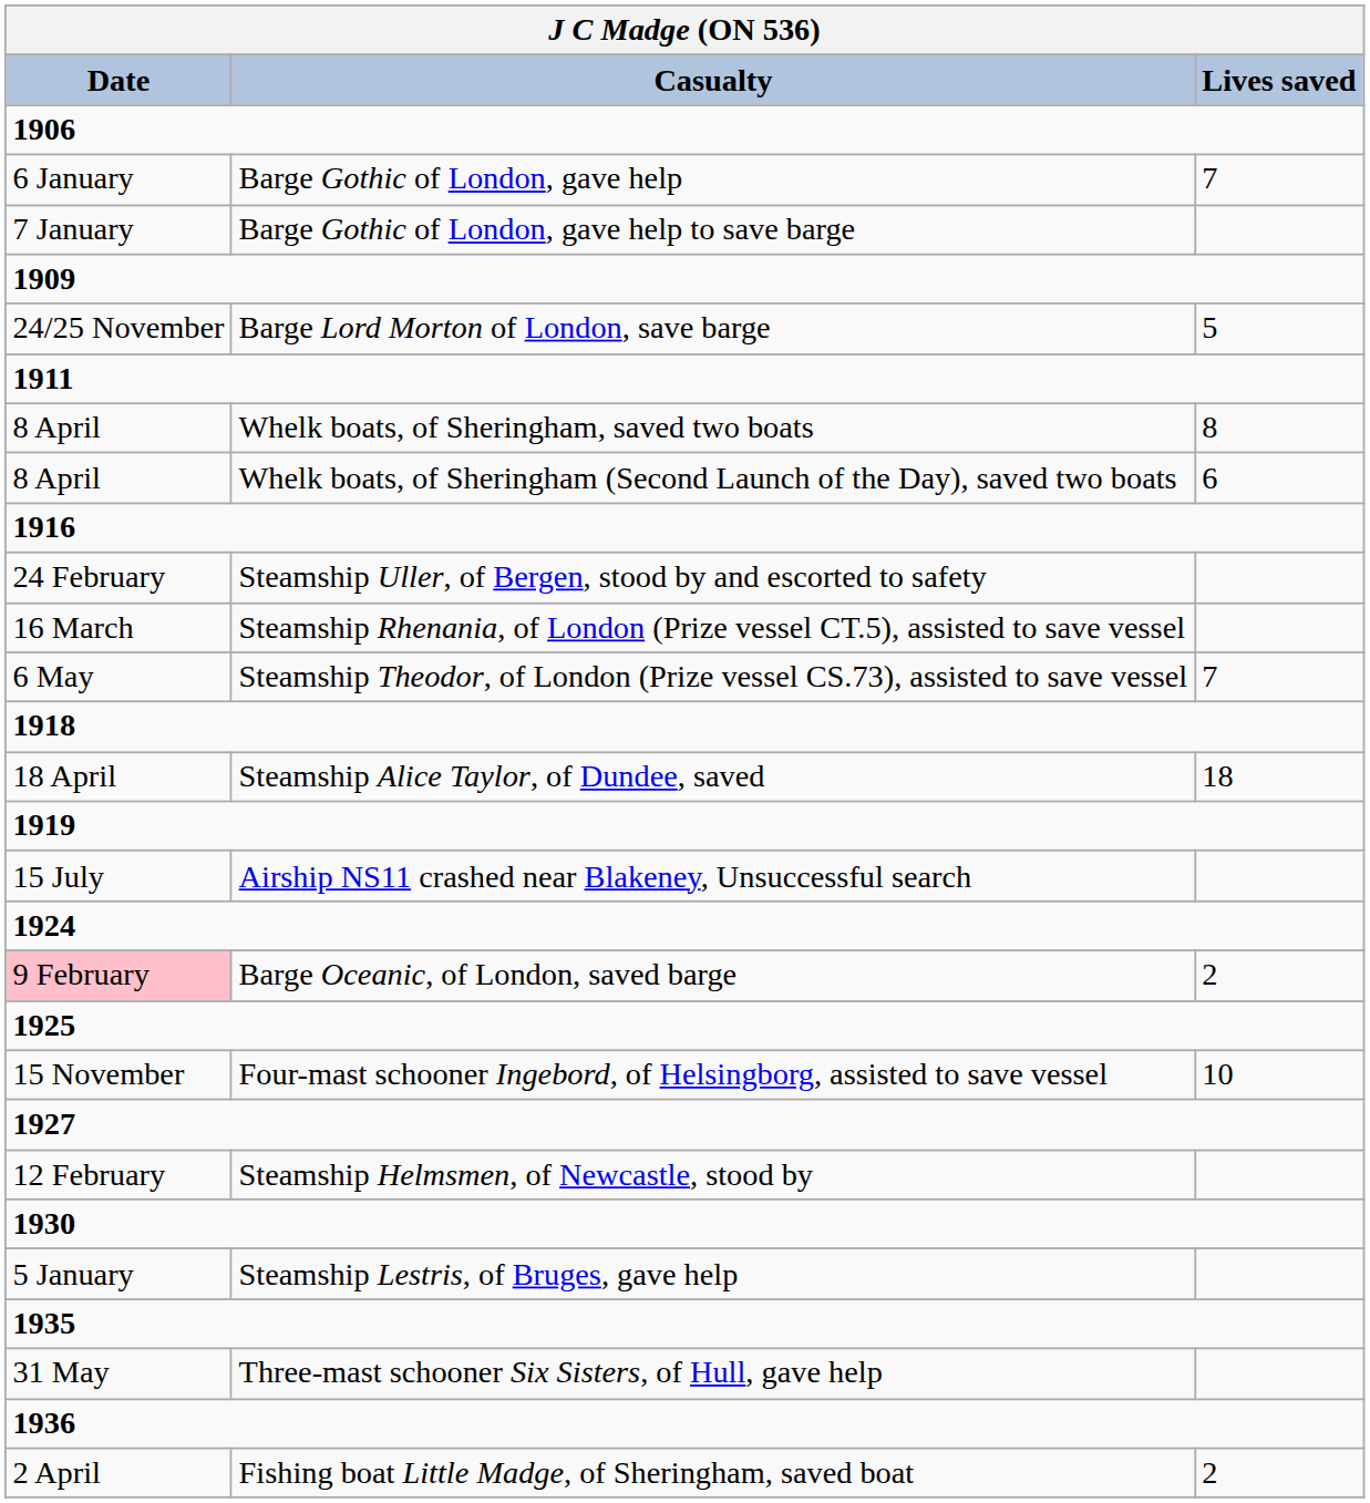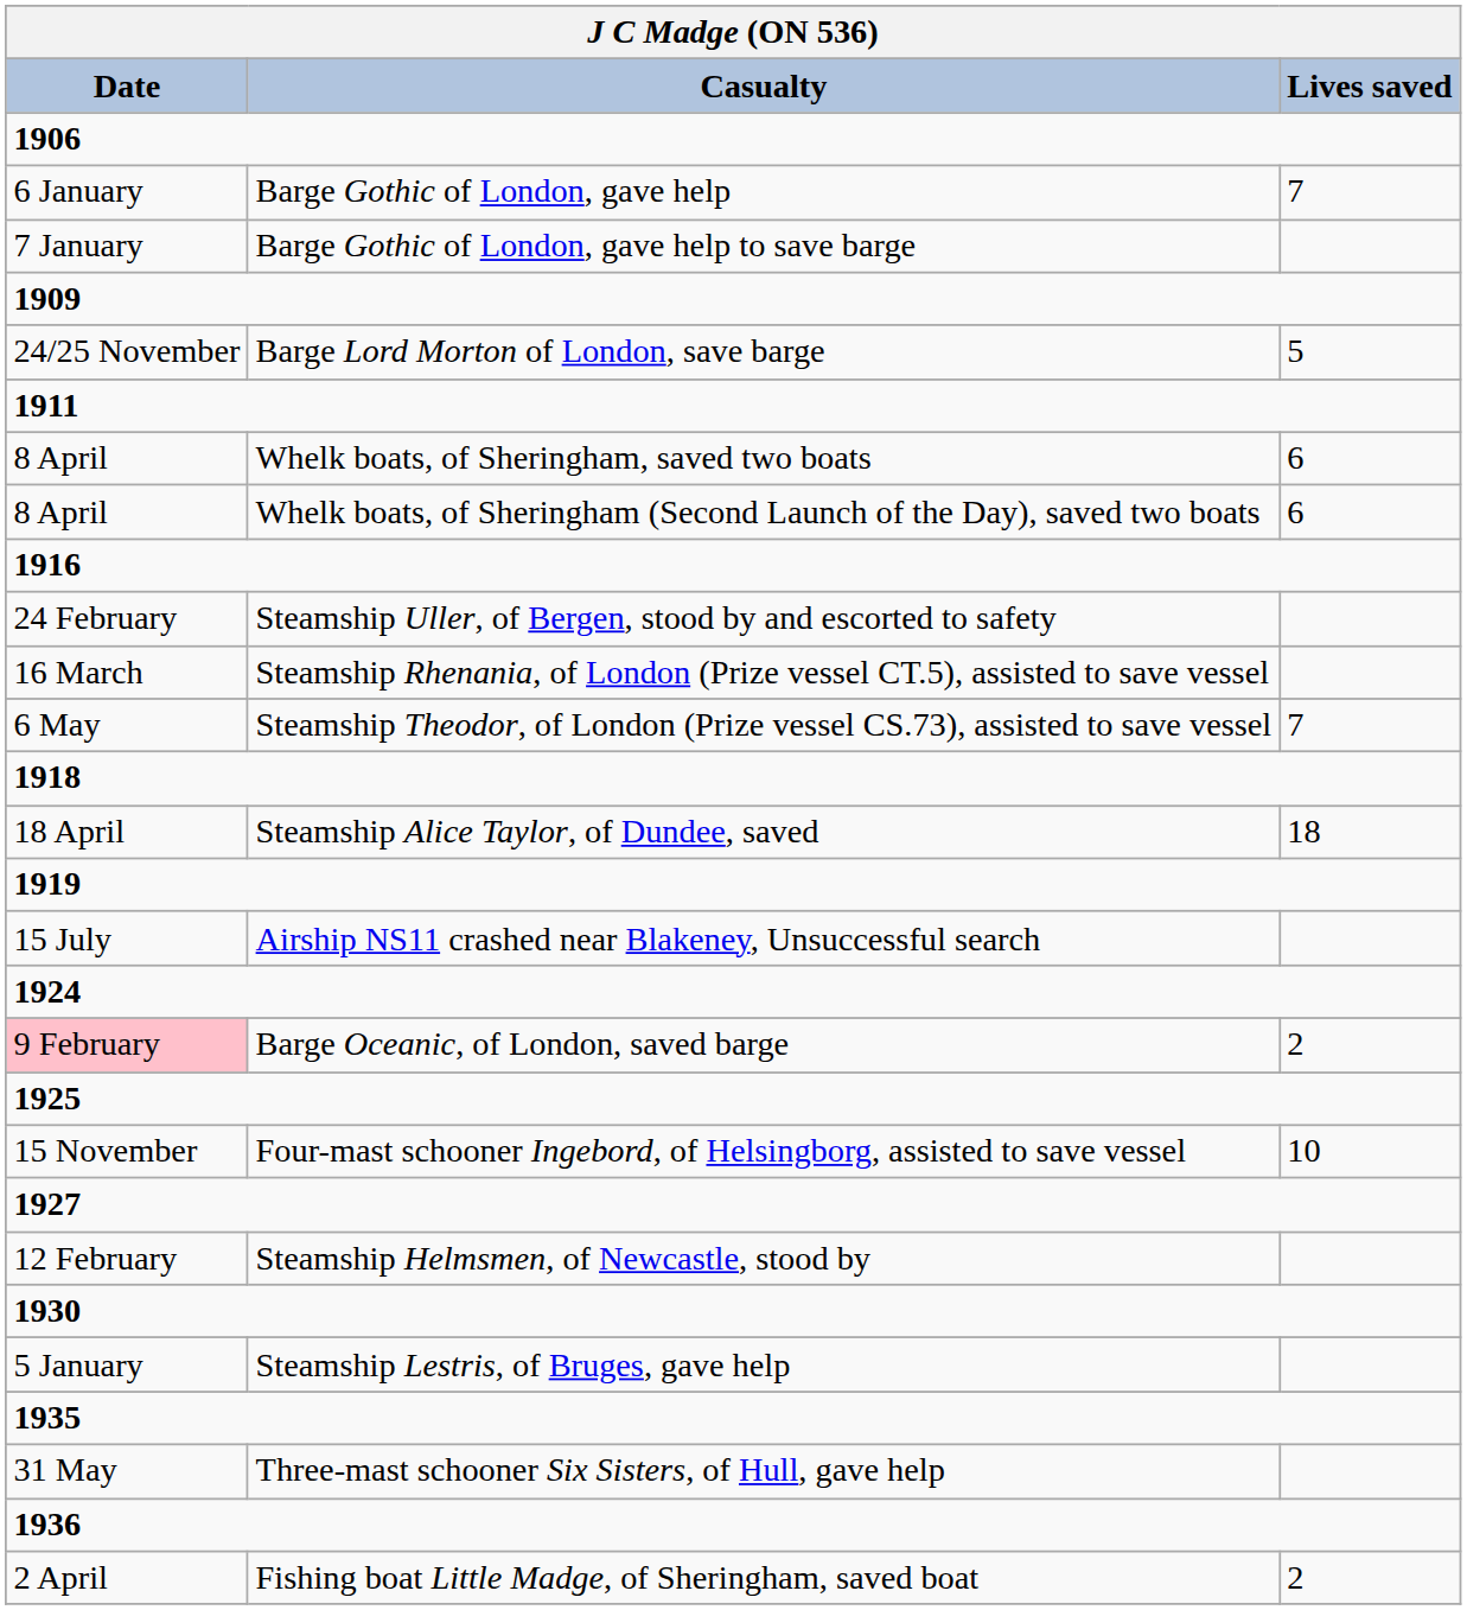 <table class="wikitable">
 <tr>
 <th colspan="3"><em>J C Madge</em> (ON 536)<br></th>
 </tr>
 <tr>
 <th style="text-align: center; background: LightSteelBlue">Date</th>
 <th style="text-align: center; background: LightSteelBlue">Casualty</th>
 <th style="text-align: center; background: LightSteelBlue">Lives saved</th>
 </tr>
 <tr>
 <td colspan="3"><span><strong>1906</strong></span></td>
 </tr>
 <tr>
 <td>6 January</td>
 <td>Barge <em>Gothic</em> of <a href='#'>London</a>, gave help</td>
 <td>7</td>
 </tr>
 <tr>
 <td>7 January</td>
 <td>Barge <em>Gothic</em> of <a href='#'>London</a>, gave help to save barge</td>
 <td></td>
 </tr>
 <tr>
 <td colspan="3"><span><strong>1909</strong></span></td>
 </tr>
 <tr>
 <td>24/25 November</td>
 <td>Barge <em>Lord Morton</em> of <a href='#'>London</a>, save barge</td>
 <td>5</td>
 </tr>
 <tr>
 <td colspan="3"><span><strong>1911</strong></span></td>
 </tr>
 <tr>
 <td>8 April</td>
 <td>Whelk boats, of Sheringham, saved two boats</td>
-<td>8</td>
+<td>6</td>
 </tr>
 <tr>
 <td>8 April</td>
 <td>Whelk boats, of Sheringham (Second Launch of the Day), saved two boats</td>
 <td>6</td>
 </tr>
 <tr>
 <td colspan="3"><span><strong>1916</strong></span></td>
 </tr>
 <tr>
 <td>24 February</td>
 <td>Steamship <em>Uller</em>, of <a href='#'>Bergen</a>, stood by and escorted to safety</td>
 <td></td>
 </tr>
 <tr>
 <td>16 March</td>
 <td>Steamship <em>Rhenania</em>, of <a href='#'>London</a> (Prize vessel CT.5), assisted to save vessel</td>
 <td></td>
 </tr>
 <tr>
 <td>6 May</td>
 <td>Steamship <em>Theodor</em>, of London (Prize vessel CS.73), assisted to save vessel</td>
 <td>7</td>
 </tr>
 <tr>
 <td colspan="3"><span><strong>1918</strong></span></td>
 </tr>
 <tr>
 <td>18 April</td>
 <td>Steamship <em>Alice Taylor</em>, of <a href='#'>Dundee</a>, saved</td>
 <td>18</td>
 </tr>
 <tr>
 <td colspan="3"><span><strong>1919</strong></span></td>
 </tr>
 <tr>
 <td>15 July</td>
 <td><a href='#'>Airship NS11</a> crashed near <a href='#'>Blakeney</a>, Unsuccessful search</td>
 <td></td>
 </tr>
 <tr>
 <td colspan="3"><span><strong>1924</strong></span></td>
 </tr>
 <tr>
 <td style="background: pink;">9 February</td>
 <td>Barge <em>Oceanic</em>, of London, saved barge</td>
 <td>2</td>
 </tr>
 <tr>
 <td colspan="3"><span><strong>1925</strong></span></td>
 </tr>
 <tr>
 <td>15 November</td>
 <td>Four-mast schooner <em>Ingebord</em>, of <a href='#'>Helsingborg</a>, assisted to save vessel</td>
 <td>10</td>
 </tr>
 <tr>
 <td colspan="3"><span><strong>1927</strong></span></td>
 </tr>
 <tr>
 <td>12 February</td>
 <td>Steamship <em>Helmsmen</em>, of <a href='#'>Newcastle</a>, stood by</td>
 <td></td>
 </tr>
 <tr>
 <td colspan="3"><span><strong>1930</strong></span></td>
 </tr>
 <tr>
 <td>5 January</td>
 <td>Steamship <em>Lestris</em>, of <a href='#'>Bruges</a>, gave help</td>
 <td></td>
 </tr>
 <tr>
 <td colspan="3"><span><strong>1935</strong></span></td>
 </tr>
 <tr>
 <td>31 May</td>
 <td>Three-mast schooner <em>Six Sisters</em>, of <a href='#'>Hull</a>, gave help</td>
 <td></td>
 </tr>
 <tr>
 <td colspan="3"><span><strong>1936</strong></span></td>
 </tr>
 <tr>
 <td>2 April</td>
 <td>Fishing boat <em>Little Madge</em>, of Sheringham, saved boat</td>
 <td>2</td>
 </tr>
 </table>
